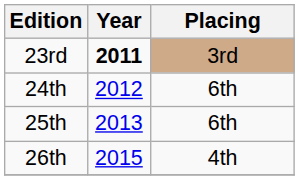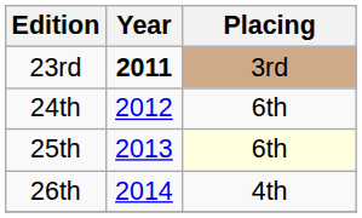 <table class="wikitable" style="text-align:center">
 <tr>
 <th width=40>Edition</th>
 <th width=40>Year</th>
 <th width=100>Placing</th>
 </tr>
 <tr>
 <td>23rd</td>
 <td><strong>2011</strong></td>
 <td style="background:#cfaa88;">3rd</td>
 </tr>
 <tr>
 <td>24th</td>
 <td><a href='#'>2012</a></td>
 <td>6th</td>
 </tr>
 <tr>
 <td>25th</td>
 <td><a href='#'>2013</a></td>
-<td>6th</td>
+<td style="background: lightyellow;">6th</td>
 </tr>
 <tr>
 <td>26th</td>
-<td><a href='#'>2015</a></td>
+<td><a href='#'>2014</a></td>
 <td>4th</td>
 </tr>
 <tr>
 </tr>
 </table>
